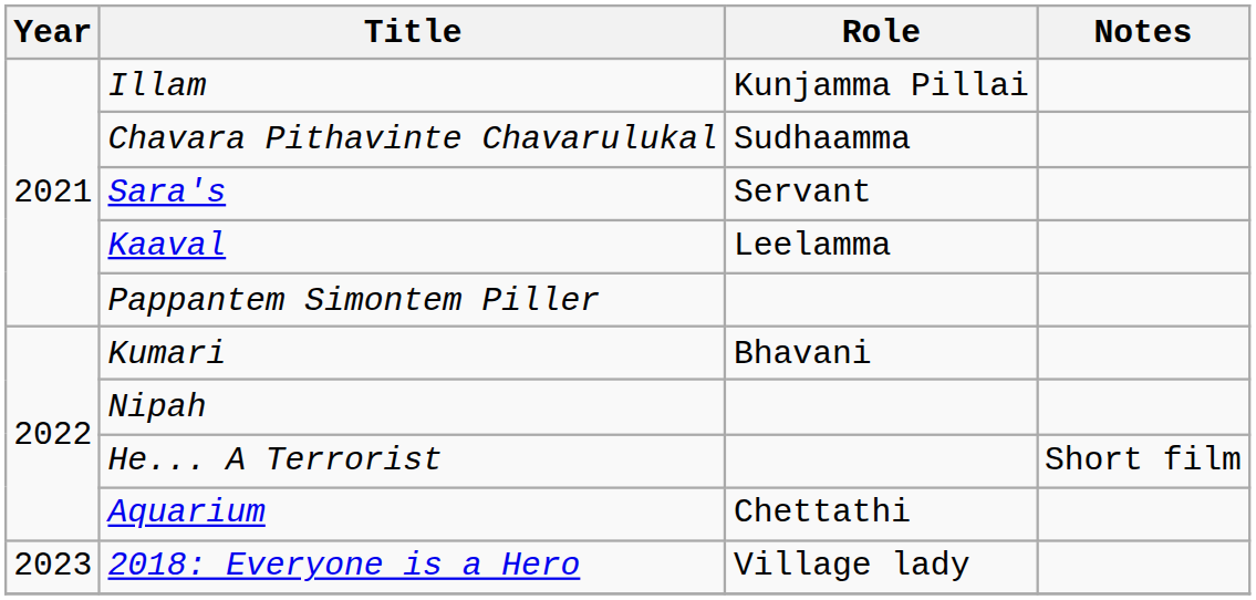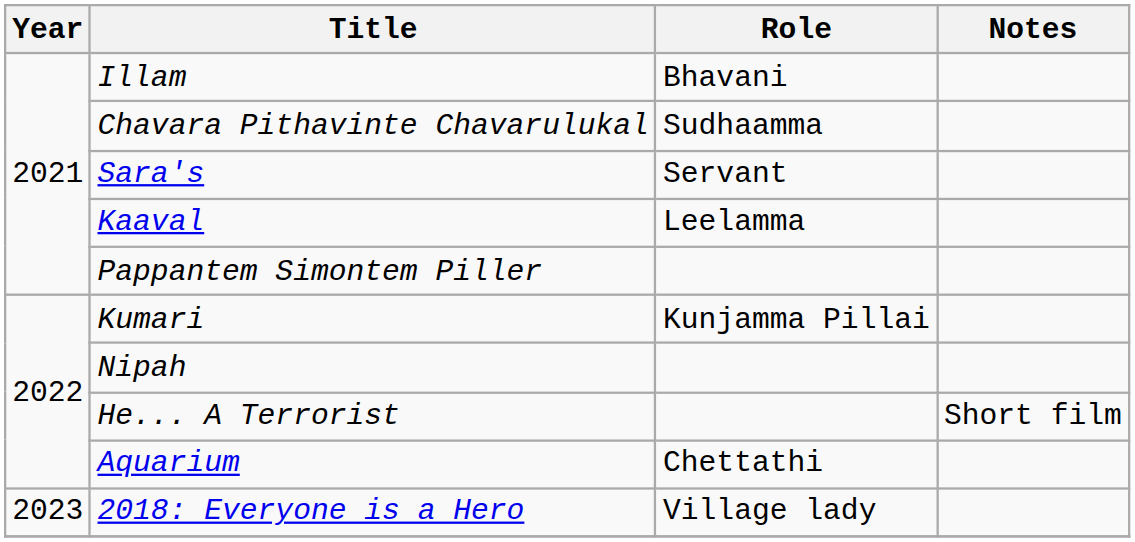 <table class="wikitable sortable">
 <tr>
 <th>Year</th>
 <th>Title</th>
 <th>Role</th>
 <th class="unsortable">Notes</th>
 </tr>
 <tr>
 <td rowspan=5>2021</td>
 <td><em>Illam</em></td>
-<td>Kunjamma Pillai</td>
+<td>Bhavani</td>
 <td></td>
 </tr>
 <tr>
 <td><em>Chavara Pithavinte Chavarulukal</em></td>
 <td>Sudhaamma</td>
 <td></td>
 </tr>
 <tr>
 <td><em><a href='#'>Sara's</a></em></td>
 <td>Servant</td>
 <td></td>
 </tr>
 <tr>
 <td><em><a href='#'>Kaaval</a></em></td>
 <td>Leelamma</td>
 <td></td>
 </tr>
 <tr>
 <td><em>Pappantem Simontem Piller</em></td>
 <td></td>
 <td></td>
 </tr>
 <tr>
 <td rowspan=4>2022</td>
 <td><em>Kumari</em></td>
-<td>Bhavani</td>
+<td>Kunjamma Pillai</td>
 <td></td>
 </tr>
 <tr>
 <td><em>Nipah</em></td>
 <td></td>
 <td></td>
 </tr>
 <tr>
 <td><em>He... A Terrorist</em></td>
 <td></td>
 <td>Short film</td>
 </tr>
 <tr>
 <td><em><a href='#'>Aquarium</a></em></td>
 <td>Chettathi</td>
 <td></td>
 </tr>
 <tr>
 <td>2023</td>
 <td><em><a href='#'>2018: Everyone is a Hero</a></em></td>
 <td>Village lady</td>
 <td></td>
 </tr>
 <tr>
 </tr>
 </table>
